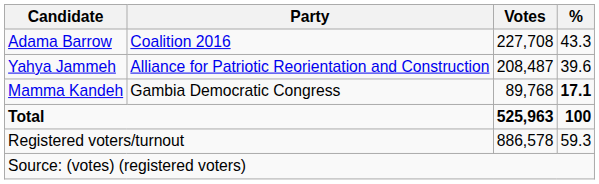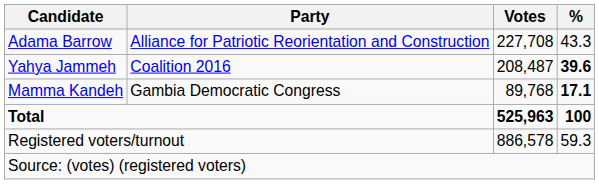 <table class=wikitable style=text-align:right>
 <tr>
 <th>Candidate</th>
 <th>Party</th>
 <th>Votes</th>
 <th>%</th>
 </tr>
 <tr>
 <td align=left><a href='#'>Adama Barrow</a></td>
-<td align=left><a href='#'>Coalition 2016</a></td>
+<td align=left><a href='#'>Alliance for Patriotic Reorientation and Construction</a></td>
 <td>227,708</td>
 <td>43.3</td>
 </tr>
 <tr>
 <td align=left><a href='#'>Yahya Jammeh</a></td>
-<td align=left><a href='#'>Alliance for Patriotic Reorientation and Construction</a></td>
+<td align=left><a href='#'>Coalition 2016</a></td>
 <td>208,487</td>
-<td>39.6</td>
+<td><strong>39.6</strong></td>
 </tr>
 <tr>
 <td align=left><a href='#'>Mamma Kandeh</a></td>
 <td align=left>Gambia Democratic Congress</td>
 <td>89,768</td>
 <td><strong>17.1</strong></td>
 </tr>
 <tr>
 <td align=left colspan=2><strong>Total</strong></td>
 <td><strong>525,963</strong></td>
 <td><strong>100</strong></td>
 </tr>
 <tr>
 <td align=left colspan=2>Registered voters/turnout</td>
 <td>886,578</td>
 <td>59.3</td>
 </tr>
 <tr>
 <td align=left colspan=4>Source:  (votes)  (registered voters)</td>
 </tr>
 </table>
